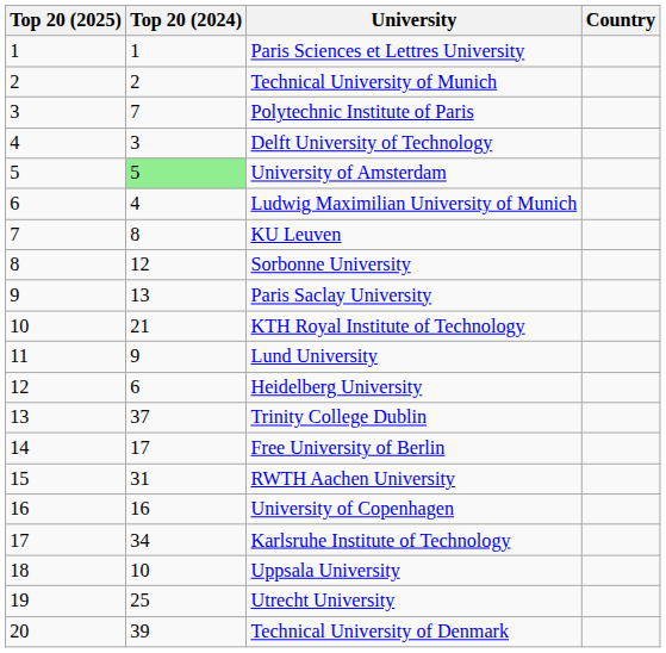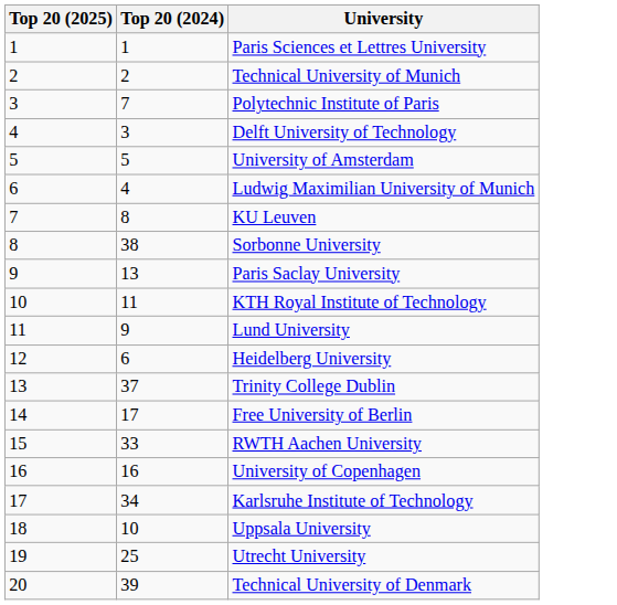 <table class="wikitable sortable">
 <tr>
 <th>Top 20 (2025)</th>
 <th>Top 20 (2024)</th>
 <th>University</th>
-<th>Country</th>
 </tr>
 <tr>
 <td>1</td>
 <td>1</td>
 <td><a href='#'>Paris Sciences et Lettres University</a></td>
-<td></td>
 </tr>
 <tr>
 <td>2</td>
 <td>2</td>
 <td><a href='#'>Technical University of Munich</a></td>
-<td></td>
 </tr>
 <tr>
 <td>3</td>
 <td>7</td>
 <td><a href='#'>Polytechnic Institute of Paris</a></td>
-<td></td>
 </tr>
 <tr>
 <td>4</td>
 <td>3</td>
 <td><a href='#'>Delft University of Technology</a></td>
-<td></td>
 </tr>
 <tr>
 <td>5</td>
-<td style="background: lightgreen;">5</td>
+<td>5</td>
 <td><a href='#'>University of Amsterdam</a></td>
-<td></td>
 </tr>
 <tr>
 <td>6</td>
 <td>4</td>
 <td><a href='#'>Ludwig Maximilian University of Munich</a></td>
-<td></td>
 </tr>
 <tr>
 <td>7</td>
 <td>8</td>
 <td><a href='#'>KU Leuven</a></td>
-<td></td>
 </tr>
 <tr>
 <td>8</td>
-<td>12</td>
+<td>38</td>
 <td><a href='#'>Sorbonne University</a></td>
-<td></td>
 </tr>
 <tr>
 <td>9</td>
 <td>13</td>
 <td><a href='#'>Paris Saclay University</a></td>
-<td></td>
 </tr>
 <tr>
 <td>10</td>
-<td>21</td>
+<td>11</td>
 <td><a href='#'>KTH Royal Institute of Technology</a></td>
-<td></td>
 </tr>
 <tr>
 <td>11</td>
 <td>9</td>
 <td><a href='#'>Lund University</a></td>
-<td></td>
 </tr>
 <tr>
 <td>12</td>
 <td>6</td>
 <td><a href='#'>Heidelberg University</a></td>
-<td></td>
 </tr>
 <tr>
 <td>13</td>
 <td>37</td>
 <td><a href='#'>Trinity College Dublin</a></td>
-<td></td>
 </tr>
 <tr>
 <td>14</td>
 <td>17</td>
 <td><a href='#'>Free University of Berlin</a></td>
-<td></td>
 </tr>
 <tr>
 <td>15</td>
-<td>31</td>
+<td>33</td>
 <td><a href='#'>RWTH Aachen University</a></td>
-<td></td>
 </tr>
 <tr>
 <td>16</td>
 <td>16</td>
 <td><a href='#'>University of Copenhagen</a></td>
-<td></td>
 </tr>
 <tr>
 <td>17</td>
 <td>34</td>
 <td><a href='#'>Karlsruhe Institute of Technology</a></td>
-<td></td>
 </tr>
 <tr>
 <td>18</td>
 <td>10</td>
 <td><a href='#'>Uppsala University</a></td>
-<td></td>
 </tr>
 <tr>
 <td>19</td>
 <td>25</td>
 <td><a href='#'>Utrecht University</a></td>
-<td></td>
 </tr>
 <tr>
 <td>20</td>
 <td>39</td>
 <td><a href='#'>Technical University of Denmark</a></td>
-<td></td>
 </tr>
 </table>
